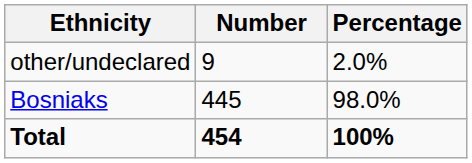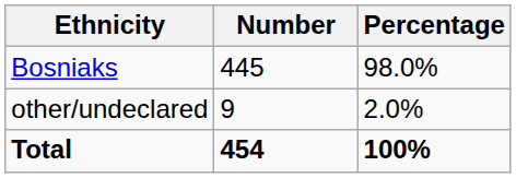 <table class="wikitable">
 <tr>
 <th width="100px">Ethnicity</th>
 <th width="80px">Number</th>
 <th width="80px">Percentage</th>
 </tr>
 <tr>
+<td><a href='#'>Bosniaks</a></td>
+<td>445</td>
+<td>98.0%</td>
+</tr>
+<tr>
 <td>other/undeclared</td>
 <td>9</td>
 <td>2.0%</td>
-</tr>
-<tr>
-<td><a href='#'>Bosniaks</a></td>
-<td>445</td>
-<td>98.0%</td>
 </tr>
 <tr>
 <td><strong>Total</strong></td>
 <td><strong>454</strong></td>
 <td><strong>100%</strong></td>
 </tr>
 </table>
